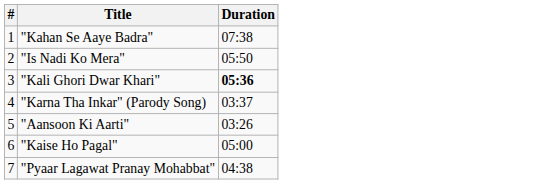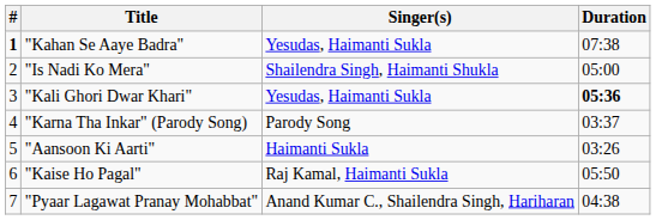 <table class=wikitable>
 <tr>
 <th>#</th>
 <th>Title</th>
+<th>Singer(s)</th>
 <th>Duration</th>
 </tr>
 <tr>
-<td>1</td>
+<td><strong>1</strong></td>
 <td>"Kahan Se Aaye Badra"</td>
+<td><a href='#'>Yesudas</a>, <a href='#'>Haimanti Sukla</a></td>
 <td>07:38</td>
 </tr>
 <tr>
 <td>2</td>
 <td>"Is Nadi Ko Mera"</td>
-<td>05:50</td>
+<td><a href='#'>Shailendra Singh</a>, <a href='#'>Haimanti Shukla</a></td>
+<td>05:00</td>
 </tr>
 <tr>
 <td>3</td>
 <td>"Kali Ghori Dwar Khari"</td>
+<td><a href='#'>Yesudas</a>, <a href='#'>Haimanti Sukla</a></td>
 <td><strong>05:36</strong></td>
 </tr>
 <tr>
 <td>4</td>
 <td>"Karna Tha Inkar" (Parody Song)</td>
+<td>Parody Song</td>
 <td>03:37</td>
 </tr>
 <tr>
 <td>5</td>
 <td>"Aansoon Ki Aarti"</td>
+<td><a href='#'>Haimanti Sukla</a></td>
 <td>03:26</td>
 </tr>
 <tr>
 <td>6</td>
 <td>"Kaise Ho Pagal"</td>
-<td>05:00</td>
+<td>Raj Kamal, <a href='#'>Haimanti Sukla</a></td>
+<td>05:50</td>
 </tr>
 <tr>
 <td>7</td>
 <td>"Pyaar Lagawat Pranay Mohabbat"</td>
+<td>Anand Kumar C., Shailendra Singh, <a href='#'>Hariharan</a></td>
 <td>04:38</td>
 </tr>
 </table>
